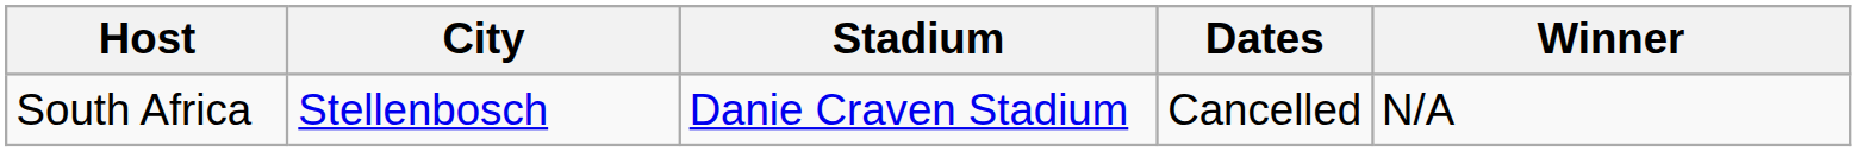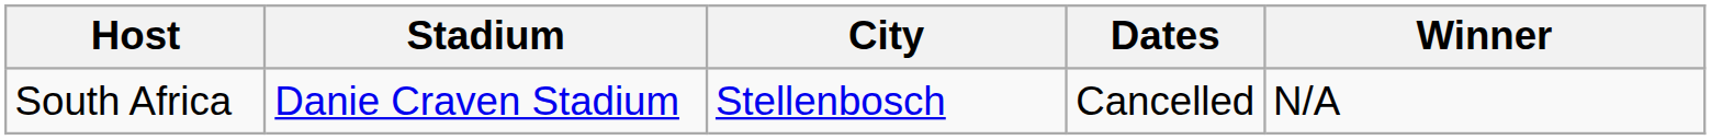 <table class="wikitable sortable"  style="text-align:left;">
 <tr>
 <th style="width:6em;">Host</th>
+<th style="width:10.5em;">Stadium</th>
 <th style="width:8.5em;">City</th>
-<th style="width:10.5em;">Stadium</th>
 <th>Dates</th>
 <th style="width:10.5em;">Winner</th>
 </tr>
 <tr>
 <td>South Africa</td>
+<td><a href='#'>Danie Craven Stadium</a></td>
 <td><a href='#'>Stellenbosch</a></td>
-<td><a href='#'>Danie Craven Stadium</a></td>
 <td align=center>Cancelled</td>
 <td>N/A</td>
 </tr>
 </table>
